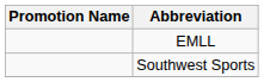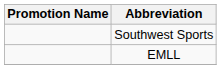 <table class="wikitable">
 <tr>
 <th>Promotion Name</th>
 <th>Abbreviation</th>
 </tr>
 <tr>
 <td></td>
-<td align=center>EMLL</td>
+<td align=center>Southwest Sports</td>
 </tr>
 <tr>
 <td></td>
-<td align=center>Southwest Sports</td>
+<td align=center>EMLL</td>
 </tr>
 <tr>
 </tr>
 </table>
